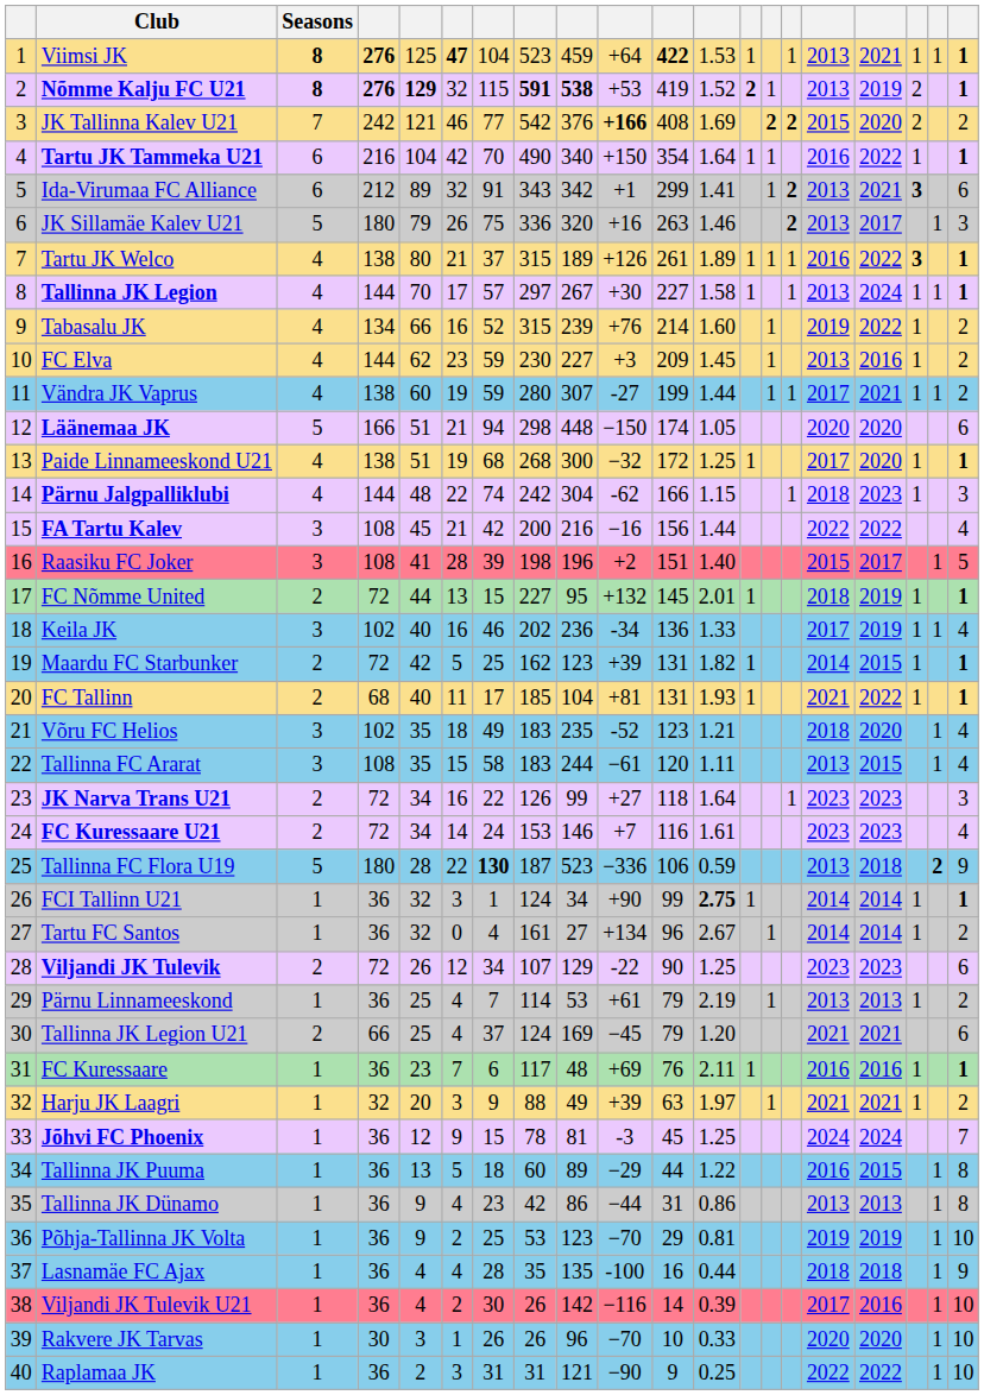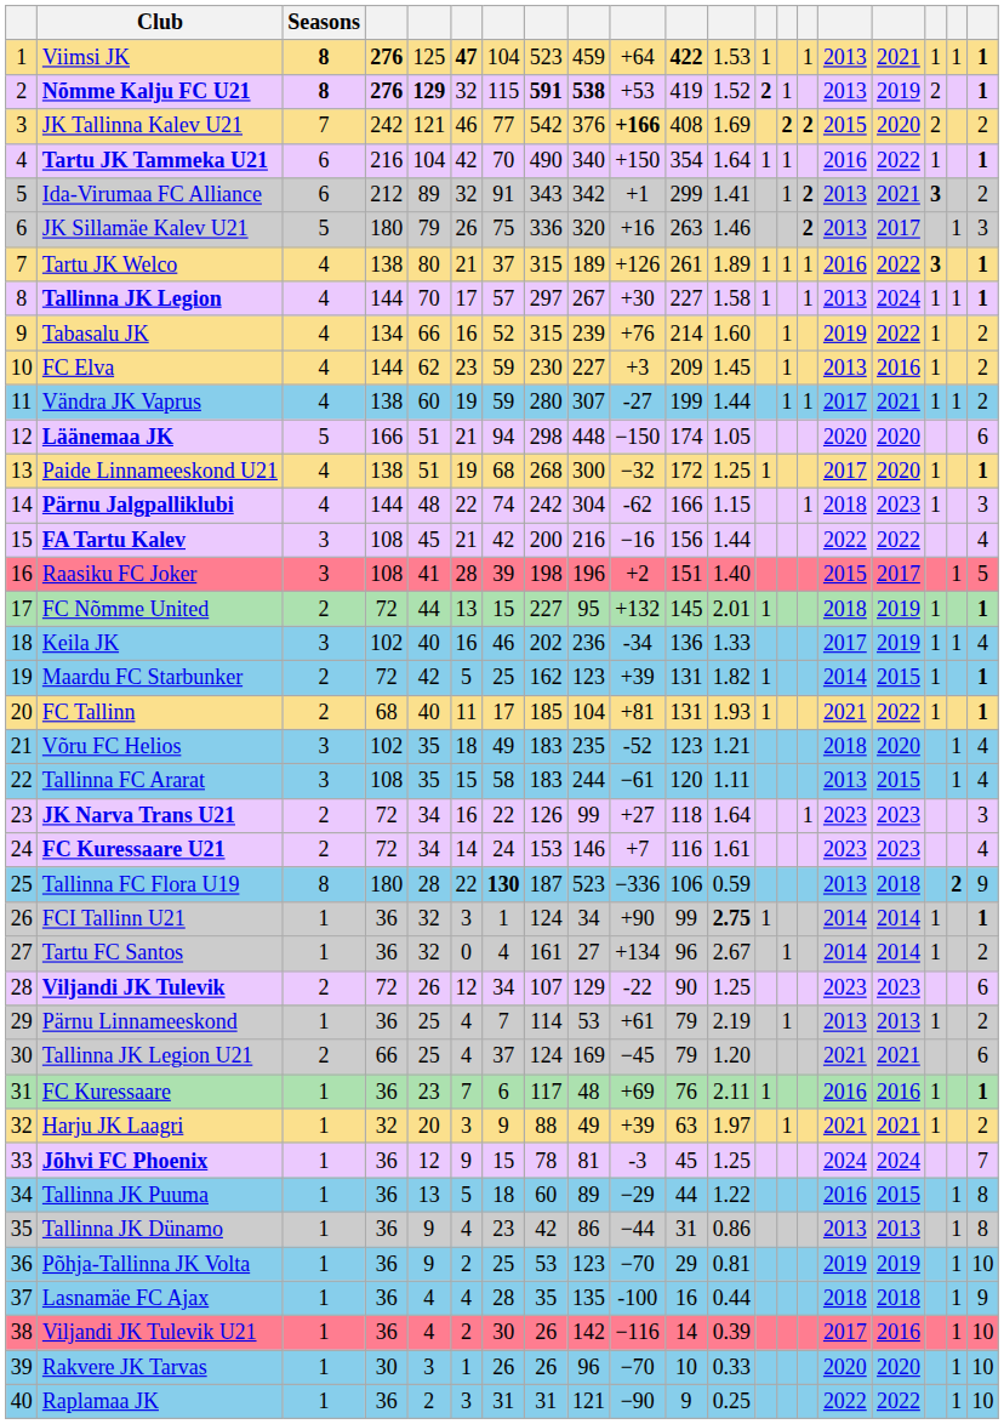 <table class="wikitable sortable" style="text-align:center">
 <tr>
 <th> <br></th>
 <th>Club <br></th>
 <th>Seasons <br></th>
 <th> <br></th>
 <th> <br></th>
 <th> <br></th>
 <th> <br></th>
 <th> <br></th>
 <th> <br></th>
 <th> <br></th>
 <th> <br></th>
 <th> <br></th>
 <th> <br></th>
 <th> <br></th>
 <th> <br></th>
 <th> <br></th>
 <th> <br></th>
 <th> <br></th>
 <th> <br></th>
 <th> <br></th>
 </tr>
 <tr style="background:#fbe08d">
 <td>1</td>
 <td align=left><a href='#'>Viimsi JK</a></td>
 <td><strong>8</strong></td>
 <td><strong>276</strong></td>
 <td>125</td>
 <td><strong>47</strong></td>
 <td>104</td>
 <td>523</td>
 <td>459</td>
 <td>+64</td>
 <td><strong>422</strong></td>
 <td>1.53</td>
 <td>1</td>
 <td></td>
 <td>1</td>
 <td><a href='#'>2013</a></td>
 <td><a href='#'>2021</a></td>
 <td>1</td>
 <td>1</td>
 <td><strong>1</strong></td>
 </tr>
 <tr style="background:#ebc9fe">
 <td>2</td>
 <td align=left><strong><a href='#'>Nõmme Kalju FC U21</a></strong></td>
 <td><strong>8</strong></td>
 <td><strong>276</strong></td>
 <td><strong>129</strong></td>
 <td>32</td>
 <td>115</td>
 <td><strong>591</strong></td>
 <td><strong>538</strong></td>
 <td>+53</td>
 <td>419</td>
 <td>1.52</td>
 <td><strong>2</strong></td>
 <td>1</td>
 <td></td>
 <td><a href='#'>2013</a></td>
 <td><a href='#'>2019</a></td>
 <td>2</td>
 <td></td>
 <td><strong>1</strong></td>
 </tr>
 <tr style="background:#fbe08d">
 <td>3</td>
 <td align=left><a href='#'>JK Tallinna Kalev U21</a></td>
 <td>7</td>
 <td>242</td>
 <td>121</td>
 <td>46</td>
 <td>77</td>
 <td>542</td>
 <td>376</td>
 <td><strong>+166</strong></td>
 <td>408</td>
 <td>1.69</td>
 <td></td>
 <td><strong>2</strong></td>
 <td><strong>2</strong></td>
 <td><a href='#'>2015</a></td>
 <td><a href='#'>2020</a></td>
 <td>2</td>
 <td></td>
 <td>2</td>
 </tr>
 <tr style="background:#ebc9fe">
 <td>4</td>
 <td align=left><strong><a href='#'>Tartu JK Tammeka U21</a></strong></td>
 <td>6</td>
 <td>216</td>
 <td>104</td>
 <td>42</td>
 <td>70</td>
 <td>490</td>
 <td>340</td>
 <td>+150</td>
 <td>354</td>
 <td>1.64</td>
 <td>1</td>
 <td>1</td>
 <td></td>
 <td><a href='#'>2016</a></td>
 <td><a href='#'>2022</a></td>
 <td>1</td>
 <td></td>
 <td><strong>1</strong></td>
 </tr>
 <tr style="background:#cccccc">
 <td>5</td>
 <td align=left><a href='#'>Ida-Virumaa FC Alliance</a></td>
 <td>6</td>
 <td>212</td>
 <td>89</td>
 <td>32</td>
 <td>91</td>
 <td>343</td>
 <td>342</td>
 <td>+1</td>
 <td>299</td>
 <td>1.41</td>
 <td></td>
 <td>1</td>
 <td><strong>2</strong></td>
 <td><a href='#'>2013</a></td>
 <td><a href='#'>2021</a></td>
 <td><strong>3</strong></td>
 <td></td>
-<td>6</td>
+<td>2</td>
 </tr>
 <tr style="background:#cccccc">
 <td>6</td>
 <td align=left><a href='#'>JK Sillamäe Kalev U21</a></td>
 <td>5</td>
 <td>180</td>
 <td>79</td>
 <td>26</td>
 <td>75</td>
 <td>336</td>
 <td>320</td>
 <td>+16</td>
 <td>263</td>
 <td>1.46</td>
 <td></td>
 <td></td>
 <td><strong>2</strong></td>
 <td><a href='#'>2013</a></td>
 <td><a href='#'>2017</a></td>
 <td></td>
 <td>1</td>
 <td>3</td>
 </tr>
 <tr style="background:#fbe08d">
 <td>7</td>
 <td align=left><a href='#'>Tartu JK Welco</a></td>
 <td>4</td>
 <td>138</td>
 <td>80</td>
 <td>21</td>
 <td>37</td>
 <td>315</td>
 <td>189</td>
 <td>+126</td>
 <td>261</td>
 <td>1.89</td>
 <td>1</td>
 <td>1</td>
 <td>1</td>
 <td><a href='#'>2016</a></td>
 <td><a href='#'>2022</a></td>
 <td><strong>3</strong></td>
 <td></td>
 <td><strong>1</strong></td>
 </tr>
 <tr style="background:#ebc9fe">
 <td>8</td>
 <td align=left><strong><a href='#'>Tallinna JK Legion</a></strong></td>
 <td>4</td>
 <td>144</td>
 <td>70</td>
 <td>17</td>
 <td>57</td>
 <td>297</td>
 <td>267</td>
 <td>+30</td>
 <td>227</td>
 <td>1.58</td>
 <td>1</td>
 <td></td>
 <td>1</td>
 <td><a href='#'>2013</a></td>
 <td><a href='#'>2024</a></td>
 <td>1</td>
 <td>1</td>
 <td><strong>1</strong></td>
 </tr>
 <tr style="background:#fbe08d">
 <td>9</td>
 <td align=left><a href='#'>Tabasalu JK</a></td>
 <td>4</td>
 <td>134</td>
 <td>66</td>
 <td>16</td>
 <td>52</td>
 <td>315</td>
 <td>239</td>
 <td>+76</td>
 <td>214</td>
 <td>1.60</td>
 <td></td>
 <td>1</td>
 <td></td>
 <td><a href='#'>2019</a></td>
 <td><a href='#'>2022</a></td>
 <td>1</td>
 <td></td>
 <td>2</td>
 </tr>
 <tr style="background:#fbe08d">
 <td>10</td>
 <td align=left><a href='#'>FC Elva</a></td>
 <td>4</td>
 <td>144</td>
 <td>62</td>
 <td>23</td>
 <td>59</td>
 <td>230</td>
 <td>227</td>
 <td>+3</td>
 <td>209</td>
 <td>1.45</td>
 <td></td>
 <td>1</td>
 <td></td>
 <td><a href='#'>2013</a></td>
 <td><a href='#'>2016</a></td>
 <td>1</td>
 <td></td>
 <td>2</td>
 </tr>
 <tr style="background:#87ceeb">
 <td>11</td>
 <td align=left><a href='#'>Vändra JK Vaprus</a></td>
 <td>4</td>
 <td>138</td>
 <td>60</td>
 <td>19</td>
 <td>59</td>
 <td>280</td>
 <td>307</td>
 <td>-27</td>
 <td>199</td>
 <td>1.44</td>
 <td></td>
 <td>1</td>
 <td>1</td>
 <td><a href='#'>2017</a></td>
 <td><a href='#'>2021</a></td>
 <td>1</td>
 <td>1</td>
 <td>2</td>
 </tr>
 <tr style="background:#ebc9fe">
 <td>12</td>
 <td align=left><strong><a href='#'>Läänemaa JK</a></strong></td>
 <td>5</td>
 <td>166</td>
 <td>51</td>
 <td>21</td>
 <td>94</td>
 <td>298</td>
 <td>448</td>
 <td>−150</td>
 <td>174</td>
 <td>1.05</td>
 <td></td>
 <td></td>
 <td></td>
 <td><a href='#'>2020</a></td>
 <td><a href='#'>2020</a></td>
 <td></td>
 <td></td>
 <td>6</td>
 </tr>
 <tr style="background:#fbe08d">
 <td>13</td>
 <td align=left><a href='#'>Paide Linnameeskond U21</a></td>
 <td>4</td>
 <td>138</td>
 <td>51</td>
 <td>19</td>
 <td>68</td>
 <td>268</td>
 <td>300</td>
 <td>−32</td>
 <td>172</td>
 <td>1.25</td>
 <td>1</td>
 <td></td>
 <td></td>
 <td><a href='#'>2017</a></td>
 <td><a href='#'>2020</a></td>
 <td>1</td>
 <td></td>
 <td><strong>1</strong></td>
 </tr>
 <tr style="background:#ebc9fe">
 <td>14</td>
 <td align=left><strong><a href='#'>Pärnu Jalgpalliklubi</a></strong></td>
 <td>4</td>
 <td>144</td>
 <td>48</td>
 <td>22</td>
 <td>74</td>
 <td>242</td>
 <td>304</td>
 <td>-62</td>
 <td>166</td>
 <td>1.15</td>
 <td></td>
 <td></td>
 <td>1</td>
 <td><a href='#'>2018</a></td>
 <td><a href='#'>2023</a></td>
 <td>1</td>
 <td></td>
 <td>3</td>
 </tr>
 <tr style="background:#ebc9fe">
 <td>15</td>
 <td align=left><strong><a href='#'>FA Tartu Kalev</a></strong></td>
 <td>3</td>
 <td>108</td>
 <td>45</td>
 <td>21</td>
 <td>42</td>
 <td>200</td>
 <td>216</td>
 <td>−16</td>
 <td>156</td>
 <td>1.44</td>
 <td></td>
 <td></td>
 <td></td>
 <td><a href='#'>2022</a></td>
 <td><a href='#'>2022</a></td>
 <td></td>
 <td></td>
 <td>4</td>
 </tr>
 <tr style="background:#ff7d90">
 <td>16</td>
 <td align=left><a href='#'>Raasiku FC Joker</a></td>
 <td>3</td>
 <td>108</td>
 <td>41</td>
 <td>28</td>
 <td>39</td>
 <td>198</td>
 <td>196</td>
 <td>+2</td>
 <td>151</td>
 <td>1.40</td>
 <td></td>
 <td></td>
 <td></td>
 <td><a href='#'>2015</a></td>
 <td><a href='#'>2017</a></td>
 <td></td>
 <td>1</td>
 <td>5</td>
 </tr>
 <tr style="background:#ace1af">
 <td>17</td>
 <td align=left><a href='#'>FC Nõmme United</a></td>
 <td>2</td>
 <td>72</td>
 <td>44</td>
 <td>13</td>
 <td>15</td>
 <td>227</td>
 <td>95</td>
 <td>+132</td>
 <td>145</td>
 <td>2.01</td>
 <td>1</td>
 <td></td>
 <td></td>
 <td><a href='#'>2018</a></td>
 <td><a href='#'>2019</a></td>
 <td>1</td>
 <td></td>
 <td><strong>1</strong></td>
 </tr>
 <tr style="background:#87ceeb">
 <td>18</td>
 <td align=left><a href='#'>Keila JK</a></td>
 <td>3</td>
 <td>102</td>
 <td>40</td>
 <td>16</td>
 <td>46</td>
 <td>202</td>
 <td>236</td>
 <td>-34</td>
 <td>136</td>
 <td>1.33</td>
 <td></td>
 <td></td>
 <td></td>
 <td><a href='#'>2017</a></td>
 <td><a href='#'>2019</a></td>
 <td>1</td>
 <td>1</td>
 <td>4</td>
 </tr>
 <tr style="background:#87ceeb">
 <td>19</td>
 <td align=left><a href='#'>Maardu FC Starbunker</a></td>
 <td>2</td>
 <td>72</td>
 <td>42</td>
 <td>5</td>
 <td>25</td>
 <td>162</td>
 <td>123</td>
 <td>+39</td>
 <td>131</td>
 <td>1.82</td>
 <td>1</td>
 <td></td>
 <td></td>
 <td><a href='#'>2014</a></td>
 <td><a href='#'>2015</a></td>
 <td>1</td>
 <td></td>
 <td><strong>1</strong></td>
 </tr>
 <tr style="background:#fbe08d">
 <td>20</td>
 <td align=left><a href='#'>FC Tallinn</a></td>
 <td>2</td>
 <td>68</td>
 <td>40</td>
 <td>11</td>
 <td>17</td>
 <td>185</td>
 <td>104</td>
 <td>+81</td>
 <td>131</td>
 <td>1.93</td>
 <td>1</td>
 <td></td>
 <td></td>
 <td><a href='#'>2021</a></td>
 <td><a href='#'>2022</a></td>
 <td>1</td>
 <td></td>
 <td><strong>1</strong></td>
 </tr>
 <tr style="background:#87ceeb">
 <td>21</td>
 <td align=left><a href='#'>Võru FC Helios</a></td>
 <td>3</td>
 <td>102</td>
 <td>35</td>
 <td>18</td>
 <td>49</td>
 <td>183</td>
 <td>235</td>
 <td>-52</td>
 <td>123</td>
 <td>1.21</td>
 <td></td>
 <td></td>
 <td></td>
 <td><a href='#'>2018</a></td>
 <td><a href='#'>2020</a></td>
 <td></td>
 <td>1</td>
 <td>4</td>
 </tr>
 <tr style="background:#87ceeb">
 <td>22</td>
 <td align=left><a href='#'>Tallinna FC Ararat</a></td>
 <td>3</td>
 <td>108</td>
 <td>35</td>
 <td>15</td>
 <td>58</td>
 <td>183</td>
 <td>244</td>
 <td>−61</td>
 <td>120</td>
 <td>1.11</td>
 <td></td>
 <td></td>
 <td></td>
 <td><a href='#'>2013</a></td>
 <td><a href='#'>2015</a></td>
 <td></td>
 <td>1</td>
 <td>4</td>
 </tr>
 <tr style="background:#ebc9fe">
 <td>23</td>
 <td align=left><strong><a href='#'>JK Narva Trans U21</a></strong></td>
 <td>2</td>
 <td>72</td>
 <td>34</td>
 <td>16</td>
 <td>22</td>
 <td>126</td>
 <td>99</td>
 <td>+27</td>
 <td>118</td>
 <td>1.64</td>
 <td></td>
 <td></td>
 <td>1</td>
 <td><a href='#'>2023</a></td>
 <td><a href='#'>2023</a></td>
 <td></td>
 <td></td>
 <td>3</td>
 </tr>
 <tr style="background:#ebc9fe">
 <td>24</td>
 <td align=left><strong><a href='#'>FC Kuressaare U21</a></strong></td>
 <td>2</td>
 <td>72</td>
 <td>34</td>
 <td>14</td>
 <td>24</td>
 <td>153</td>
 <td>146</td>
 <td>+7</td>
 <td>116</td>
 <td>1.61</td>
 <td></td>
 <td></td>
 <td></td>
 <td><a href='#'>2023</a></td>
 <td><a href='#'>2023</a></td>
 <td></td>
 <td></td>
 <td>4</td>
 </tr>
 <tr style="background:#87ceeb">
 <td>25</td>
 <td align=left><a href='#'>Tallinna FC Flora U19</a></td>
-<td>5</td>
+<td>8</td>
 <td>180</td>
 <td>28</td>
 <td>22</td>
 <td><strong>130</strong></td>
 <td>187</td>
 <td>523</td>
 <td>−336</td>
 <td>106</td>
 <td>0.59</td>
 <td></td>
 <td></td>
 <td></td>
 <td><a href='#'>2013</a></td>
 <td><a href='#'>2018</a></td>
 <td></td>
 <td><strong>2</strong></td>
 <td>9</td>
 </tr>
 <tr style="background:#cccccc">
 <td>26</td>
 <td align=left><a href='#'>FCI Tallinn U21</a></td>
 <td>1</td>
 <td>36</td>
 <td>32</td>
 <td>3</td>
 <td>1</td>
 <td>124</td>
 <td>34</td>
 <td>+90</td>
 <td>99</td>
 <td><strong>2.75</strong></td>
 <td>1</td>
 <td></td>
 <td></td>
 <td><a href='#'>2014</a></td>
 <td><a href='#'>2014</a></td>
 <td>1</td>
 <td></td>
 <td><strong>1</strong></td>
 </tr>
 <tr style="background:#cccccc">
 <td>27</td>
 <td align=left><a href='#'>Tartu FC Santos</a></td>
 <td>1</td>
 <td>36</td>
 <td>32</td>
 <td>0</td>
 <td>4</td>
 <td>161</td>
 <td>27</td>
 <td>+134</td>
 <td>96</td>
 <td>2.67</td>
 <td></td>
 <td>1</td>
 <td></td>
 <td><a href='#'>2014</a></td>
 <td><a href='#'>2014</a></td>
 <td>1</td>
 <td></td>
 <td>2</td>
 </tr>
 <tr style="background:#ebc9fe">
 <td>28</td>
 <td align=left><strong><a href='#'>Viljandi JK Tulevik</a></strong></td>
 <td>2</td>
 <td>72</td>
 <td>26</td>
 <td>12</td>
 <td>34</td>
 <td>107</td>
 <td>129</td>
 <td>-22</td>
 <td>90</td>
 <td>1.25</td>
 <td></td>
 <td></td>
 <td></td>
 <td><a href='#'>2023</a></td>
 <td><a href='#'>2023</a></td>
 <td></td>
 <td></td>
 <td>6</td>
 </tr>
 <tr style="background:#cccccc">
 <td>29</td>
 <td align=left><a href='#'>Pärnu Linnameeskond</a></td>
 <td>1</td>
 <td>36</td>
 <td>25</td>
 <td>4</td>
 <td>7</td>
 <td>114</td>
 <td>53</td>
 <td>+61</td>
 <td>79</td>
 <td>2.19</td>
 <td></td>
 <td>1</td>
 <td></td>
 <td><a href='#'>2013</a></td>
 <td><a href='#'>2013</a></td>
 <td>1</td>
 <td></td>
 <td>2</td>
 </tr>
 <tr style="background:#cccccc">
 <td>30</td>
 <td align=left><a href='#'>Tallinna JK Legion U21</a></td>
 <td>2</td>
 <td>66</td>
 <td>25</td>
 <td>4</td>
 <td>37</td>
 <td>124</td>
 <td>169</td>
 <td>−45</td>
 <td>79</td>
 <td>1.20</td>
 <td></td>
 <td></td>
 <td></td>
 <td><a href='#'>2021</a></td>
 <td><a href='#'>2021</a></td>
 <td></td>
 <td></td>
 <td>6</td>
 </tr>
 <tr style="background:#ace1af">
 <td>31</td>
 <td align=left><a href='#'>FC Kuressaare</a></td>
 <td>1</td>
 <td>36</td>
 <td>23</td>
 <td>7</td>
 <td>6</td>
 <td>117</td>
 <td>48</td>
 <td>+69</td>
 <td>76</td>
 <td>2.11</td>
 <td>1</td>
 <td></td>
 <td></td>
 <td><a href='#'>2016</a></td>
 <td><a href='#'>2016</a></td>
 <td>1</td>
 <td></td>
 <td><strong>1</strong></td>
 </tr>
 <tr style="background:#fbe08d">
 <td>32</td>
 <td align=left><a href='#'>Harju JK Laagri</a></td>
 <td>1</td>
 <td>32</td>
 <td>20</td>
 <td>3</td>
 <td>9</td>
 <td>88</td>
 <td>49</td>
 <td>+39</td>
 <td>63</td>
 <td>1.97</td>
 <td></td>
 <td>1</td>
 <td></td>
 <td><a href='#'>2021</a></td>
 <td><a href='#'>2021</a></td>
 <td>1</td>
 <td></td>
 <td>2</td>
 </tr>
 <tr style="background:#ebc9fe">
 <td>33</td>
 <td align=left><strong><a href='#'>Jõhvi FC Phoenix</a></strong></td>
 <td>1</td>
 <td>36</td>
 <td>12</td>
 <td>9</td>
 <td>15</td>
 <td>78</td>
 <td>81</td>
 <td>-3</td>
 <td>45</td>
 <td>1.25</td>
 <td></td>
 <td></td>
 <td></td>
 <td><a href='#'>2024</a></td>
 <td><a href='#'>2024</a></td>
 <td></td>
 <td></td>
 <td>7</td>
 </tr>
 <tr style="background:#87ceeb">
 <td>34</td>
 <td align=left><a href='#'>Tallinna JK Puuma</a></td>
 <td>1</td>
 <td>36</td>
 <td>13</td>
 <td>5</td>
 <td>18</td>
 <td>60</td>
 <td>89</td>
 <td>−29</td>
 <td>44</td>
 <td>1.22</td>
 <td></td>
 <td></td>
 <td></td>
 <td><a href='#'>2016</a></td>
 <td><a href='#'>2015</a></td>
 <td></td>
 <td>1</td>
 <td>8</td>
 </tr>
 <tr style="background:#cccccc">
 <td>35</td>
 <td align=left><a href='#'>Tallinna JK Dünamo</a></td>
 <td>1</td>
 <td>36</td>
 <td>9</td>
 <td>4</td>
 <td>23</td>
 <td>42</td>
 <td>86</td>
 <td>−44</td>
 <td>31</td>
 <td>0.86</td>
 <td></td>
 <td></td>
 <td></td>
 <td><a href='#'>2013</a></td>
 <td><a href='#'>2013</a></td>
 <td></td>
 <td>1</td>
 <td>8</td>
 </tr>
 <tr style="background:#87ceeb">
 <td>36</td>
 <td align=left><a href='#'>Põhja-Tallinna JK Volta</a></td>
 <td>1</td>
 <td>36</td>
 <td>9</td>
 <td>2</td>
 <td>25</td>
 <td>53</td>
 <td>123</td>
 <td>−70</td>
 <td>29</td>
 <td>0.81</td>
 <td></td>
 <td></td>
 <td></td>
 <td><a href='#'>2019</a></td>
 <td><a href='#'>2019</a></td>
 <td></td>
 <td>1</td>
 <td>10</td>
 </tr>
 <tr style="background:#87ceeb">
 <td>37</td>
 <td align=left><a href='#'>Lasnamäe FC Ajax</a></td>
 <td>1</td>
 <td>36</td>
 <td>4</td>
 <td>4</td>
 <td>28</td>
 <td>35</td>
 <td>135</td>
 <td>-100</td>
 <td>16</td>
 <td>0.44</td>
 <td></td>
 <td></td>
 <td></td>
 <td><a href='#'>2018</a></td>
 <td><a href='#'>2018</a></td>
 <td></td>
 <td>1</td>
 <td>9</td>
 </tr>
 <tr style="background:#ff7d90">
 <td>38</td>
 <td align=left><a href='#'>Viljandi JK Tulevik U21</a></td>
 <td>1</td>
 <td>36</td>
 <td>4</td>
 <td>2</td>
 <td>30</td>
 <td>26</td>
 <td>142</td>
 <td>−116</td>
 <td>14</td>
 <td>0.39</td>
 <td></td>
 <td></td>
 <td></td>
 <td><a href='#'>2017</a></td>
 <td><a href='#'>2016</a></td>
 <td></td>
 <td>1</td>
 <td>10</td>
 </tr>
 <tr style="background:#87ceeb">
 <td>39</td>
 <td align=left><a href='#'>Rakvere JK Tarvas</a></td>
 <td>1</td>
 <td>30</td>
 <td>3</td>
 <td>1</td>
 <td>26</td>
 <td>26</td>
 <td>96</td>
 <td>−70</td>
 <td>10</td>
 <td>0.33</td>
 <td></td>
 <td></td>
 <td></td>
 <td><a href='#'>2020</a></td>
 <td><a href='#'>2020</a></td>
 <td></td>
 <td>1</td>
 <td>10</td>
 </tr>
 <tr style="background:#87ceeb">
 <td>40</td>
 <td align=left><a href='#'>Raplamaa JK</a></td>
 <td>1</td>
 <td>36</td>
 <td>2</td>
 <td>3</td>
 <td>31</td>
 <td>31</td>
 <td>121</td>
 <td>−90</td>
 <td>9</td>
 <td>0.25</td>
 <td></td>
 <td></td>
 <td></td>
 <td><a href='#'>2022</a></td>
 <td><a href='#'>2022</a></td>
 <td></td>
 <td>1</td>
 <td>10</td>
 </tr>
 </table>
